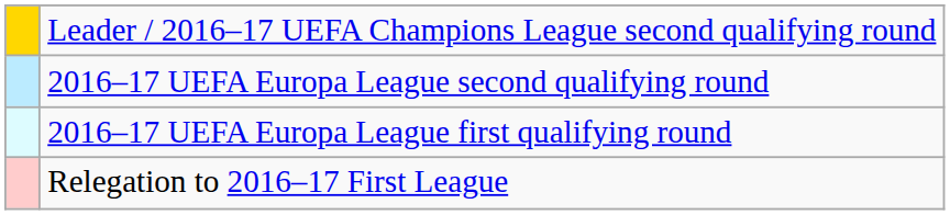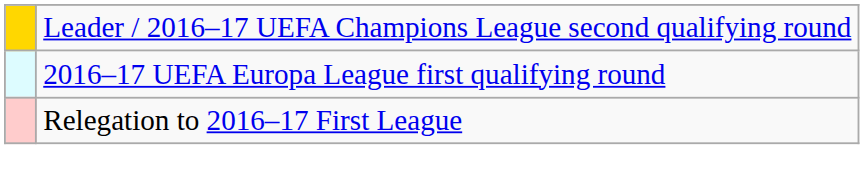 <table class="wikitable">
 <tr>
 <td style="width:10px; background:gold;"></td>
 <td><a href='#'>Leader / 2016–17 UEFA Champions League second qualifying round</a></td>
-</tr>
-<tr>
-<td style="width:10px; background:#bbebff;"></td>
-<td><a href='#'>2016–17 UEFA Europa League second qualifying round</a></td>
 </tr>
 <tr>
 <td style="width:10px; background:#ddfcff;"></td>
 <td><a href='#'>2016–17 UEFA Europa League first qualifying round</a></td>
 </tr>
 <tr>
 <td style="width:10px; background:#fcc;"></td>
 <td>Relegation to <a href='#'>2016–17 First League</a></td>
 </tr>
 </table>
